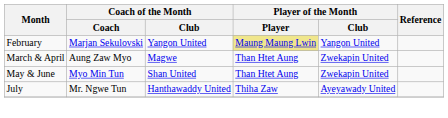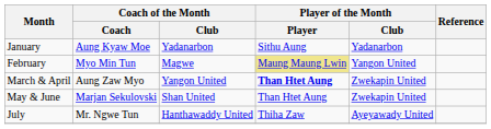 <table class="wikitable">
 <tr>
 <th rowspan="2">Month</th>
 <th colspan="2">Coach of the Month</th>
 <th colspan="2">Player of the Month</th>
 <th rowspan="2">Reference</th>
 </tr>
 <tr>
 <th>Coach</th>
 <th>Club</th>
 <th>Player</th>
 <th>Club</th>
 </tr>
 <tr>
+<td>January</td>
+<td> <a href='#'>Aung Kyaw Moe</a></td>
+<td><a href='#'>Yadanarbon</a></td>
+<td> <a href='#'>Sithu Aung</a></td>
+<td><a href='#'>Yadanarbon</a></td>
+<td></td>
+</tr>
+<tr>
 <td>February</td>
-<td> <a href='#'>Marjan Sekulovski</a></td>
-<td><a href='#'>Yangon United</a></td>
+<td> <a href='#'>Myo Min Tun</a></td>
+<td><a href='#'>Magwe</a></td>
 <td style="background: khaki;"> <a href='#'>Maung Maung Lwin</a></td>
 <td><a href='#'>Yangon United</a></td>
 <td></td>
 </tr>
 <tr>
 <td>March & April</td>
 <td> Aung Zaw Myo</td>
-<td><a href='#'>Magwe</a></td>
-<td> <a href='#'>Than Htet Aung</a></td>
+<td><a href='#'>Yangon United</a></td>
+<td><strong> <a href='#'>Than Htet Aung</a></strong></td>
 <td><a href='#'>Zwekapin United</a></td>
 <td></td>
 </tr>
 <tr>
 <td>May & June</td>
-<td> <a href='#'>Myo Min Tun</a></td>
+<td> <a href='#'>Marjan Sekulovski</a></td>
 <td><a href='#'>Shan United</a></td>
 <td> <a href='#'>Than Htet Aung</a></td>
 <td><a href='#'>Zwekapin United</a></td>
 <td></td>
 </tr>
 <tr>
 <td>July</td>
 <td> Mr. Ngwe Tun</td>
 <td><a href='#'>Hanthawaddy United</a></td>
 <td> <a href='#'>Thiha Zaw</a></td>
 <td><a href='#'>Ayeyawady United</a></td>
 <td></td>
 </tr>
 <tr>
 </tr>
 </table>
